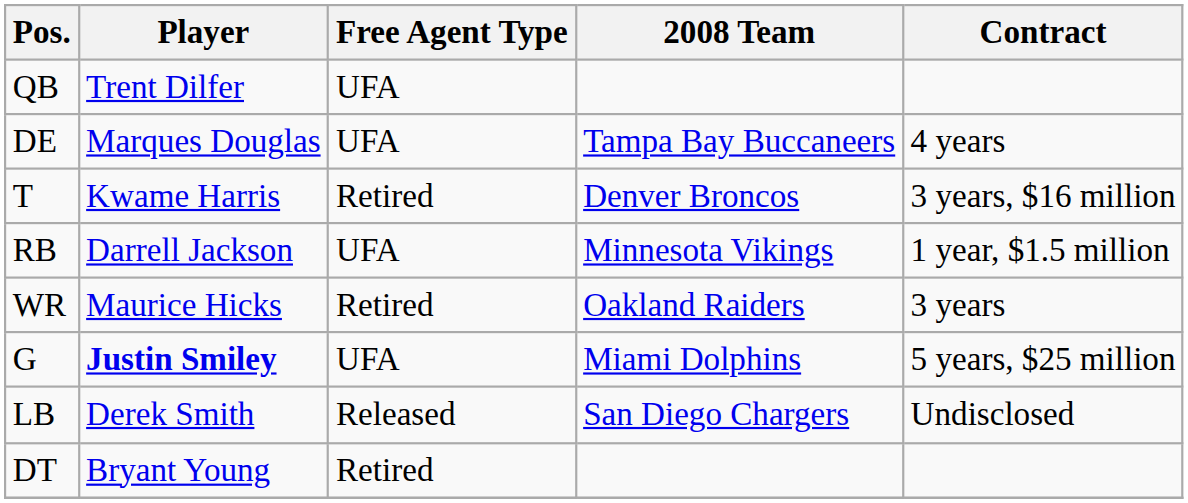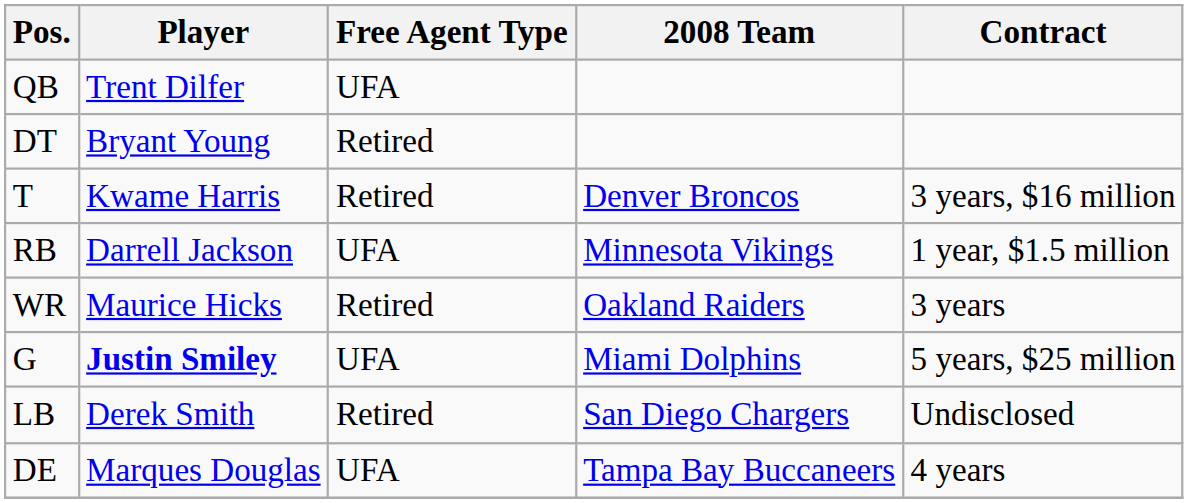 <table class="wikitable" style="font-size: 95%; text-align: left;">
 <tr>
 <th>Pos.</th>
 <th>Player</th>
 <th>Free Agent Type</th>
 <th>2008 Team</th>
 <th>Contract</th>
 </tr>
 <tr>
 <td>QB</td>
 <td><a href='#'>Trent Dilfer</a></td>
 <td>UFA</td>
 <td></td>
 <td></td>
 </tr>
 <tr>
-<td>DE</td>
-<td><a href='#'>Marques Douglas</a></td>
-<td>UFA</td>
-<td><a href='#'>Tampa Bay Buccaneers</a></td>
-<td>4 years</td>
+<td>DT</td>
+<td><a href='#'>Bryant Young</a></td>
+<td>Retired</td>
+<td></td>
+<td></td>
 </tr>
 <tr>
 <td>T</td>
 <td><a href='#'>Kwame Harris</a></td>
 <td>Retired</td>
 <td><a href='#'>Denver Broncos</a></td>
 <td>3 years, $16 million</td>
 </tr>
 <tr>
 <td>RB</td>
 <td><a href='#'>Darrell Jackson</a></td>
 <td>UFA</td>
 <td><a href='#'>Minnesota Vikings</a></td>
 <td>1 year, $1.5 million</td>
 </tr>
 <tr>
 <td>WR</td>
 <td><a href='#'>Maurice Hicks</a></td>
 <td>Retired</td>
 <td><a href='#'>Oakland Raiders</a></td>
 <td>3 years</td>
 </tr>
 <tr>
 <td>G</td>
 <td><strong><a href='#'>Justin Smiley</a></strong></td>
 <td>UFA</td>
 <td><a href='#'>Miami Dolphins</a></td>
 <td>5 years, $25 million</td>
 </tr>
 <tr>
 <td>LB</td>
 <td><a href='#'>Derek Smith</a></td>
-<td>Released</td>
+<td>Retired</td>
 <td><a href='#'>San Diego Chargers</a></td>
 <td>Undisclosed</td>
 </tr>
 <tr>
-<td>DT</td>
-<td><a href='#'>Bryant Young</a></td>
-<td>Retired</td>
-<td></td>
-<td></td>
+<td>DE</td>
+<td><a href='#'>Marques Douglas</a></td>
+<td>UFA</td>
+<td><a href='#'>Tampa Bay Buccaneers</a></td>
+<td>4 years</td>
 </tr>
 <tr>
 </tr>
 </table>
